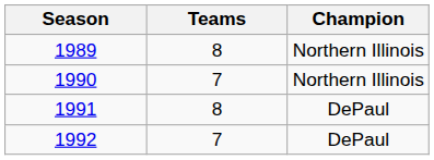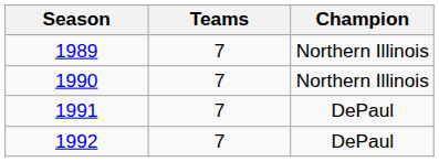 <table class="wikitable sortable">
 <tr>
 <th bgcolor="#DDDDFF" width="33%">Season</th>
 <th bgcolor="#DDDDFF" width="33%">Teams</th>
 <th bgcolor="#DDDDFF" width="33%">Champion</th>
 </tr>
 <tr align="center">
 <td><a href='#'>1989</a></td>
-<td>8</td>
+<td>7</td>
 <td>Northern Illinois</td>
 </tr>
 <tr align="center">
 <td><a href='#'>1990</a></td>
 <td>7</td>
 <td>Northern Illinois</td>
 </tr>
 <tr align="center">
 <td><a href='#'>1991</a></td>
-<td>8</td>
+<td>7</td>
 <td>DePaul</td>
 </tr>
 <tr align="center">
 <td><a href='#'>1992</a></td>
 <td>7</td>
 <td>DePaul</td>
 </tr>
 </table>
